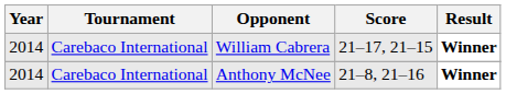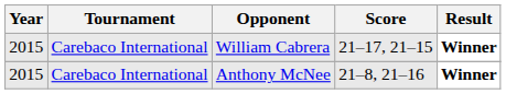 <table class="sortable wikitable" style="font-size: 90%;">
 <tr>
 <th>Year</th>
 <th>Tournament</th>
 <th>Opponent</th>
 <th>Score</th>
 <th>Result</th>
 </tr>
 <tr style="background:#E9E9E9">
-<td align="center">2014</td>
+<td align="center">2015</td>
 <td align="left"><a href='#'>Carebaco International</a></td>
 <td align="left"> <a href='#'>William Cabrera</a></td>
 <td align="left">21–17, 21–15</td>
 <td style="text-align:left; background:white"> <strong>Winner</strong></td>
 </tr>
 <tr>
 </tr>
 <tr style="background:#E9E9E9">
-<td align="center">2014</td>
+<td align="center">2015</td>
 <td align="left"><a href='#'>Carebaco International</a></td>
 <td align="left"> <a href='#'>Anthony McNee</a></td>
 <td align="left">21–8, 21–16</td>
 <td style="text-align:left; background:white"> <strong>Winner</strong></td>
 </tr>
 </table>
